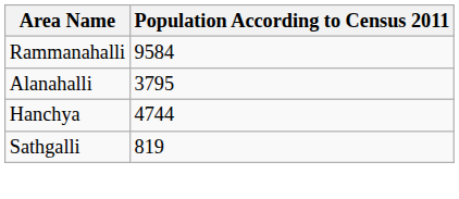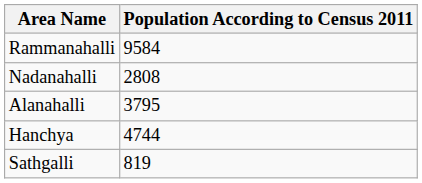 <table class="wikitable">
 <tr>
 <th>Area Name</th>
 <th>Population According to Census 2011</th>
 </tr>
 <tr>
 <td>Rammanahalli</td>
 <td>9584</td>
+</tr>
+<tr>
+<td>Nadanahalli</td>
+<td>2808</td>
 </tr>
 <tr>
 <td>Alanahalli</td>
 <td>3795</td>
 </tr>
 <tr>
 <td>Hanchya</td>
 <td>4744</td>
 </tr>
 <tr>
 <td>Sathgalli</td>
 <td>819</td>
 </tr>
 </table>
